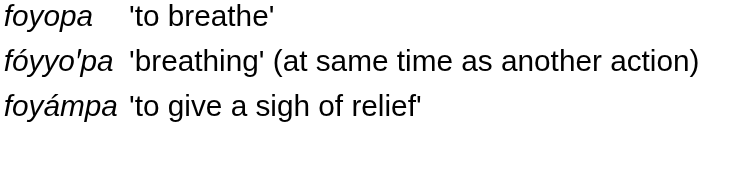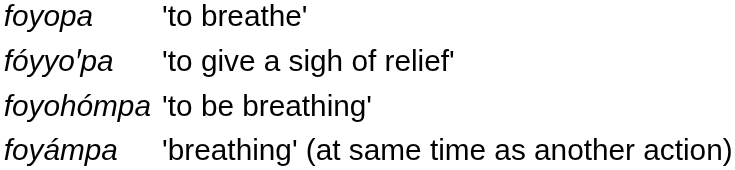 <table cellspacing="4">
 <tr>
 <td>  </td>
 <td>  </td>
 <td><em>foyopa</em></td>
 <td>'to breathe'</td>
 </tr>
 <tr>
 <td>  </td>
 <td>  </td>
 <td><em>fóyyoꞌpa</em></td>
-<td>'breathing' (at same time as another action)</td>
+<td>'to give a sigh of relief'</td>
+</tr>
+<tr>
+<td>  </td>
+<td>  </td>
+<td><em>foyohómpa</em></td>
+<td>'to be breathing'</td>
 </tr>
 <tr>
 <td>  </td>
 <td>  </td>
 <td><em>foyámpa</em></td>
-<td>'to give a sigh of relief'</td>
+<td>'breathing' (at same time as another action)</td>
 </tr>
 </table>
